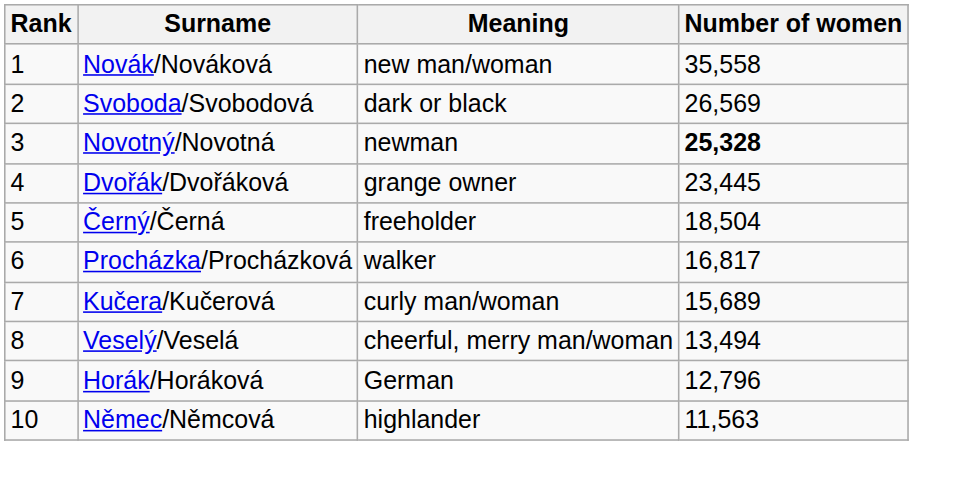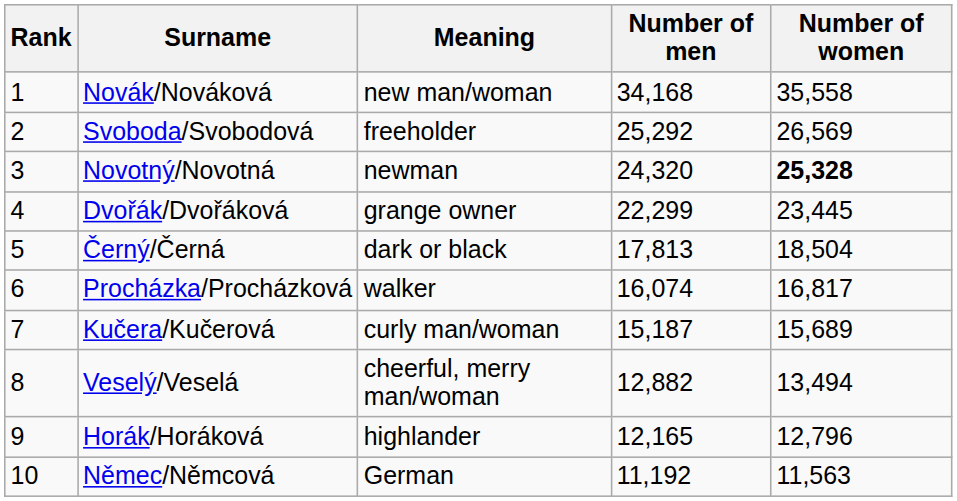 <table class="wikitable">
 <tr>
 <th>Rank</th>
 <th>Surname</th>
 <th>Meaning</th>
+<th>Number of men</th>
 <th>Number of women</th>
 </tr>
 <tr>
 <td>1</td>
 <td><a href='#'>Novák</a>/Nováková</td>
 <td>new man/woman</td>
+<td>34,168</td>
 <td>35,558</td>
 </tr>
 <tr>
 <td>2</td>
 <td><a href='#'>Svoboda</a>/Svobodová</td>
-<td>dark or black</td>
+<td>freeholder</td>
+<td>25,292</td>
 <td>26,569</td>
 </tr>
 <tr>
 <td>3</td>
 <td><a href='#'>Novotný</a>/Novotná</td>
 <td>newman</td>
+<td>24,320</td>
 <td><strong>25,328</strong></td>
 </tr>
 <tr>
 <td>4</td>
 <td><a href='#'>Dvořák</a>/Dvořáková</td>
 <td>grange owner</td>
+<td>22,299</td>
 <td>23,445</td>
 </tr>
 <tr>
 <td>5</td>
 <td><a href='#'>Černý</a>/Černá</td>
-<td>freeholder</td>
+<td>dark or black</td>
+<td>17,813</td>
 <td>18,504</td>
 </tr>
 <tr>
 <td>6</td>
 <td><a href='#'>Procházka</a>/Procházková</td>
 <td>walker</td>
+<td>16,074</td>
 <td>16,817</td>
 </tr>
 <tr>
 <td>7</td>
 <td><a href='#'>Kučera</a>/Kučerová</td>
 <td>curly man/woman</td>
+<td>15,187</td>
 <td>15,689</td>
 </tr>
 <tr>
 <td>8</td>
 <td><a href='#'>Veselý</a>/Veselá</td>
 <td>cheerful, merry man/woman</td>
+<td>12,882</td>
 <td>13,494</td>
 </tr>
 <tr>
 <td>9</td>
 <td><a href='#'>Horák</a>/Horáková</td>
-<td>German</td>
+<td>highlander</td>
+<td>12,165</td>
 <td>12,796</td>
 </tr>
 <tr>
 <td>10</td>
 <td><a href='#'>Němec</a>/Němcová</td>
-<td>highlander</td>
+<td>German</td>
+<td>11,192</td>
 <td>11,563<br></td>
 </tr>
 </table>
